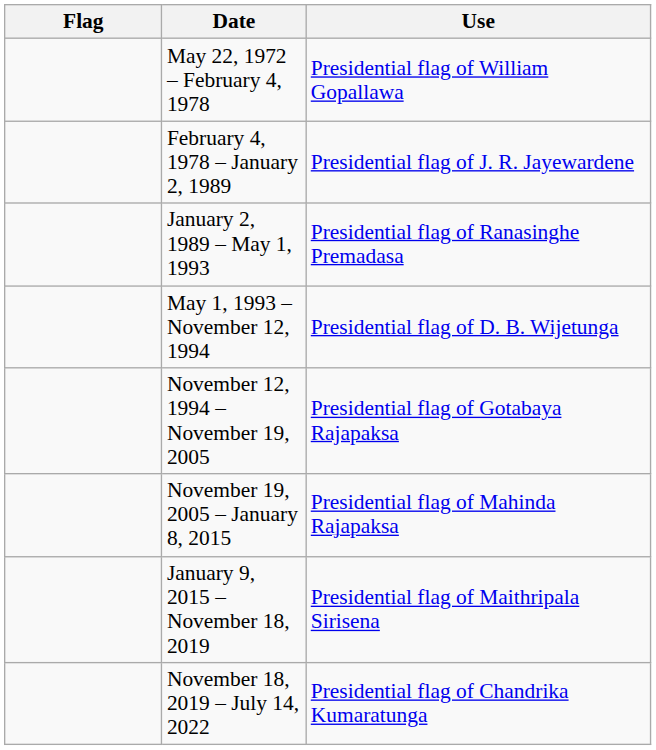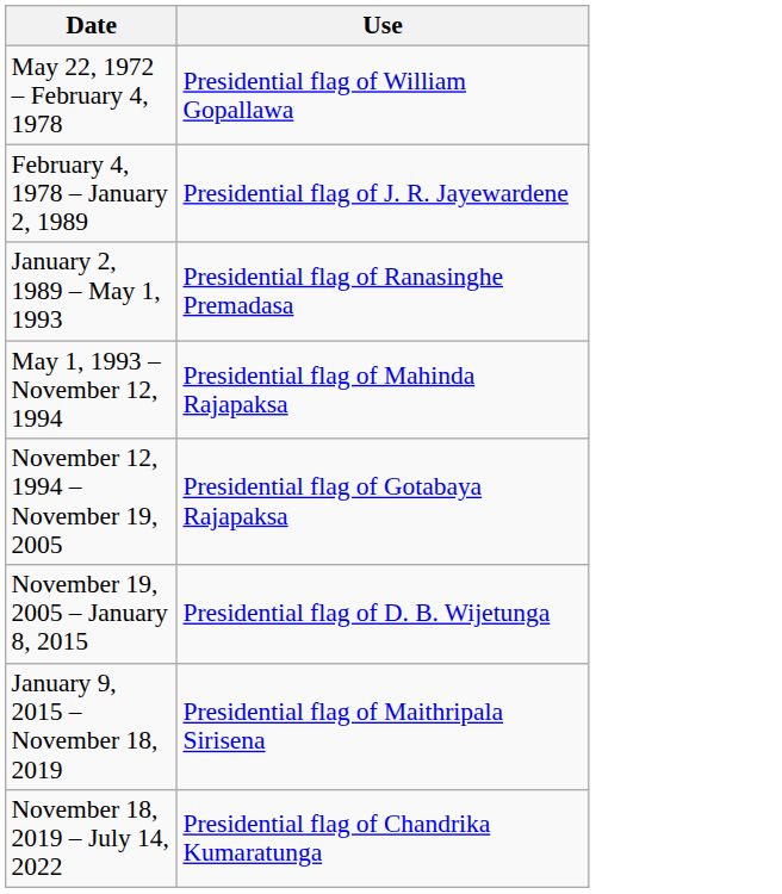 <table class="wikitable">
 <tr>
-<th style="width:110px;">Flag</th>
 <th style="width:100px;">Date</th>
 <th style="width:250px;">Use</th>
 </tr>
 <tr>
-<td></td>
 <td>May 22, 1972 – February 4, 1978</td>
 <td><a href='#'>Presidential flag of William Gopallawa</a></td>
 </tr>
 <tr>
-<td></td>
 <td>February 4, 1978 – January 2, 1989</td>
 <td><a href='#'>Presidential flag of J. R. Jayewardene</a></td>
 </tr>
 <tr>
-<td></td>
 <td>January 2, 1989 – May 1, 1993</td>
 <td><a href='#'>Presidential flag of Ranasinghe Premadasa</a></td>
 </tr>
 <tr>
-<td></td>
 <td>May 1, 1993 – November 12, 1994</td>
-<td><a href='#'>Presidential flag of D. B. Wijetunga</a></td>
+<td><a href='#'>Presidential flag of Mahinda Rajapaksa</a></td>
 </tr>
 <tr>
-<td></td>
 <td>November 12, 1994 – November 19, 2005</td>
 <td><a href='#'>Presidential flag of Gotabaya Rajapaksa</a></td>
 </tr>
 <tr>
-<td></td>
 <td>November 19, 2005 – January 8, 2015</td>
-<td><a href='#'>Presidential flag of Mahinda Rajapaksa</a></td>
+<td><a href='#'>Presidential flag of D. B. Wijetunga</a></td>
 </tr>
 <tr>
-<td></td>
 <td>January 9, 2015 – November 18, 2019</td>
 <td><a href='#'>Presidential flag of Maithripala Sirisena</a></td>
 </tr>
 <tr>
-<td></td>
 <td>November 18, 2019 – July 14, 2022</td>
 <td><a href='#'>Presidential flag of Chandrika Kumaratunga</a></td>
 </tr>
 </table>
